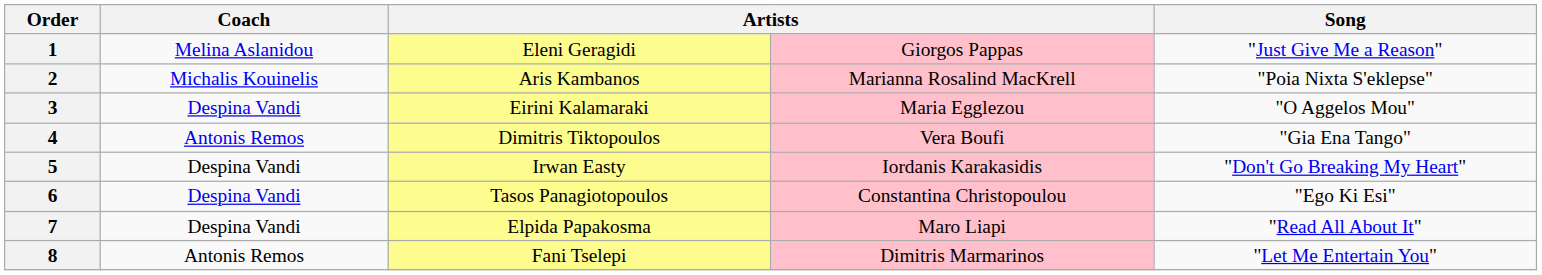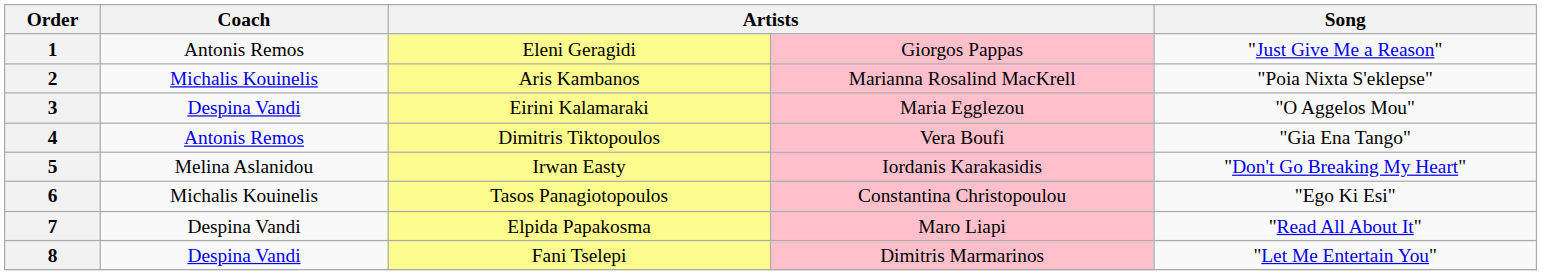 <table class="wikitable" style="text-align:center; line-height:17px; width:80%;">
 <tr>
 <th width="5%">Order</th>
 <th width="15%">Coach</th>
 <th colspan="2" width="40%">Artists</th>
 <th width="20%">Song</th>
 </tr>
 <tr>
 <th>1</th>
-<td><a href='#'>Melina Aslanidou</a></td>
+<td>Antonis Remos</td>
 <td style="background:#fdfc8f">Eleni Geragidi</td>
 <td style="background:pink; width:20%">Giorgos Pappas</td>
 <td>"<a href='#'>Just Give Me a Reason</a>"</td>
 </tr>
 <tr>
 <th>2</th>
 <td><a href='#'>Michalis Kouinelis</a></td>
 <td style="background:#fdfc8f">Aris Kambanos</td>
 <td style="background:pink">Marianna Rosalind MacKrell</td>
 <td>"Poia Nixta S'eklepse"</td>
 </tr>
 <tr>
 <th>3</th>
 <td><a href='#'>Despina Vandi</a></td>
 <td style="background:#fdfc8f; width:20%">Eirini Kalamaraki</td>
 <td style="background:pink">Maria Egglezou</td>
 <td>"O Aggelos Mou"</td>
 </tr>
 <tr>
 <th>4</th>
 <td><a href='#'>Antonis Remos</a></td>
 <td style="background:#fdfc8f">Dimitris Tiktopoulos</td>
 <td style="background:pink">Vera Boufi</td>
 <td>"Gia Ena Tango"</td>
 </tr>
 <tr>
 <th>5</th>
-<td>Despina Vandi</td>
+<td>Melina Aslanidou</td>
 <td style="background:#fdfc8f">Irwan Easty</td>
 <td style="background:pink">Iordanis Karakasidis</td>
 <td>"<a href='#'>Don't Go Breaking My Heart</a>"</td>
 </tr>
 <tr>
 <th>6</th>
-<td><a href='#'>Despina Vandi</a></td>
+<td>Michalis Kouinelis</td>
 <td style="background:#fdfc8f">Tasos Panagiotopoulos</td>
 <td style="background:pink">Constantina Christopoulou</td>
 <td>"Ego Ki Esi"</td>
 </tr>
 <tr>
 <th>7</th>
 <td>Despina Vandi</td>
 <td style="background:#fdfc8f">Elpida Papakosma</td>
 <td style="background:pink">Maro Liapi</td>
 <td>"<a href='#'>Read All About It</a>"</td>
 </tr>
 <tr>
 <th>8</th>
-<td>Antonis Remos</td>
+<td><a href='#'>Despina Vandi</a></td>
 <td style="background:#fdfc8f">Fani Tselepi</td>
 <td style="background:pink">Dimitris Marmarinos</td>
 <td>"<a href='#'>Let Me Entertain You</a>"</td>
 </tr>
 <tr>
 </tr>
 </table>
